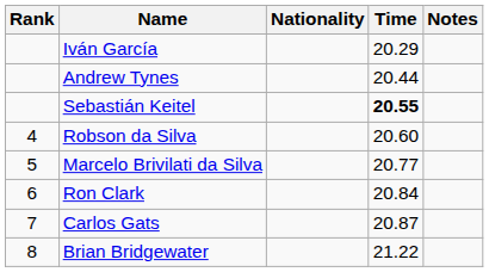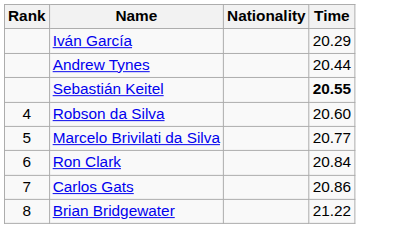 <table class="wikitable sortable" style="text-align:center">
 <tr>
 <th>Rank</th>
 <th>Name</th>
 <th>Nationality</th>
 <th>Time</th>
-<th>Notes</th>
 </tr>
 <tr>
 <td></td>
 <td align=left><a href='#'>Iván García</a></td>
 <td align=left></td>
 <td>20.29</td>
-<td></td>
 </tr>
 <tr>
 <td></td>
 <td align=left><a href='#'>Andrew Tynes</a></td>
 <td align=left></td>
 <td>20.44</td>
-<td></td>
 </tr>
 <tr>
 <td></td>
 <td align=left><a href='#'>Sebastián Keitel</a></td>
 <td align=left></td>
 <td><strong>20.55</strong></td>
-<td></td>
 </tr>
 <tr>
 <td>4</td>
 <td align=left><a href='#'>Robson da Silva</a></td>
 <td align=left></td>
 <td>20.60</td>
-<td></td>
 </tr>
 <tr>
 <td>5</td>
 <td align=left><a href='#'>Marcelo Brivilati da Silva</a></td>
 <td align=left></td>
 <td>20.77</td>
-<td></td>
 </tr>
 <tr>
 <td>6</td>
 <td align=left><a href='#'>Ron Clark</a></td>
 <td align=left></td>
 <td>20.84</td>
-<td></td>
 </tr>
 <tr>
 <td>7</td>
 <td align=left><a href='#'>Carlos Gats</a></td>
 <td align=left></td>
-<td>20.87</td>
-<td></td>
+<td>20.86</td>
 </tr>
 <tr>
 <td>8</td>
 <td align=left><a href='#'>Brian Bridgewater</a></td>
 <td align=left></td>
 <td>21.22</td>
-<td></td>
 </tr>
 </table>
